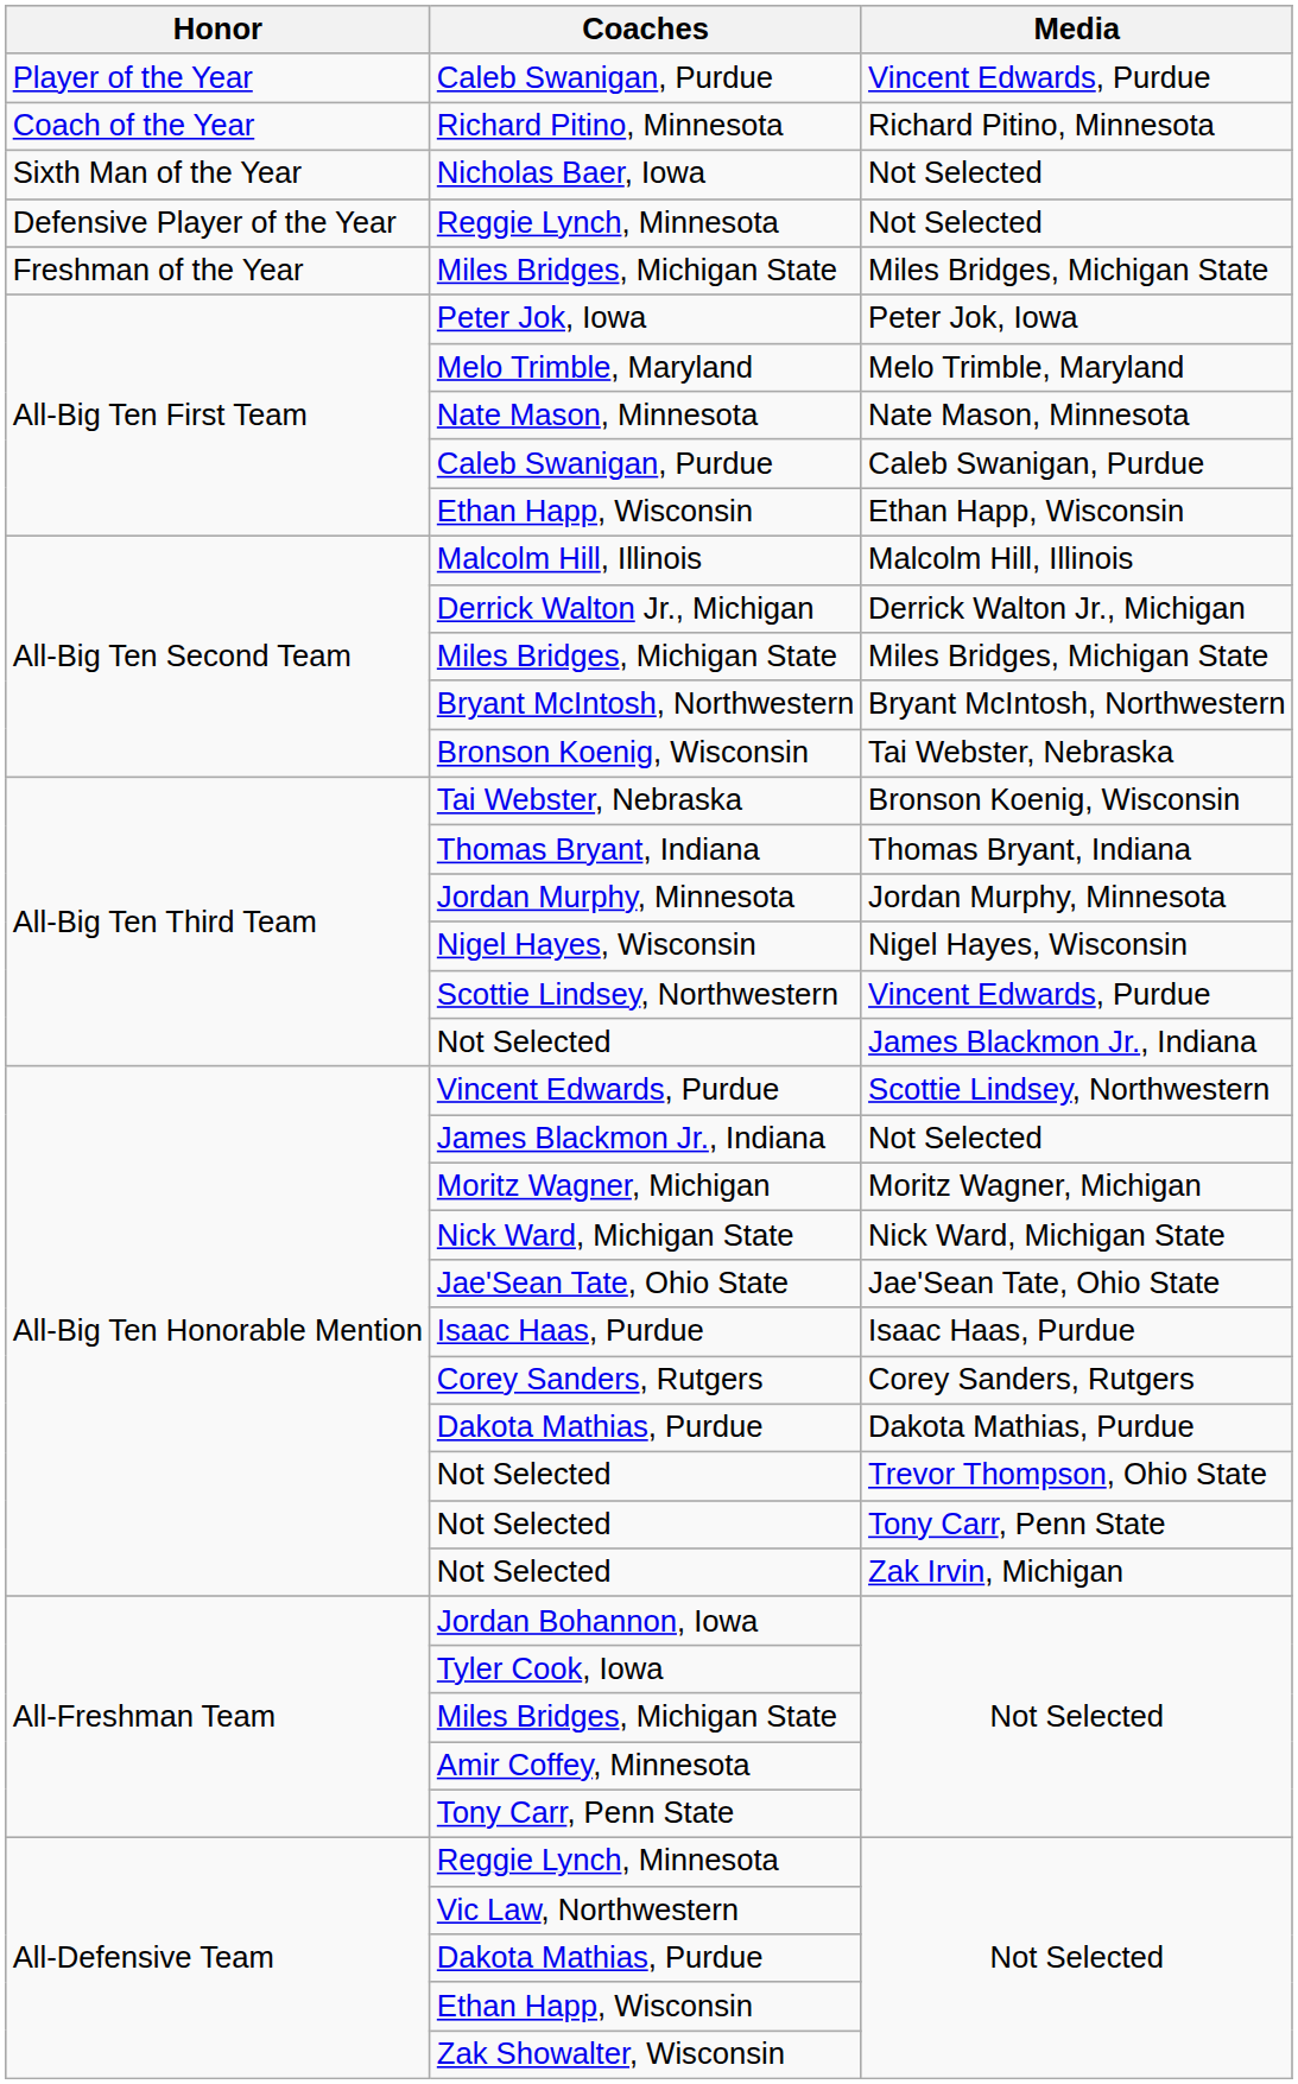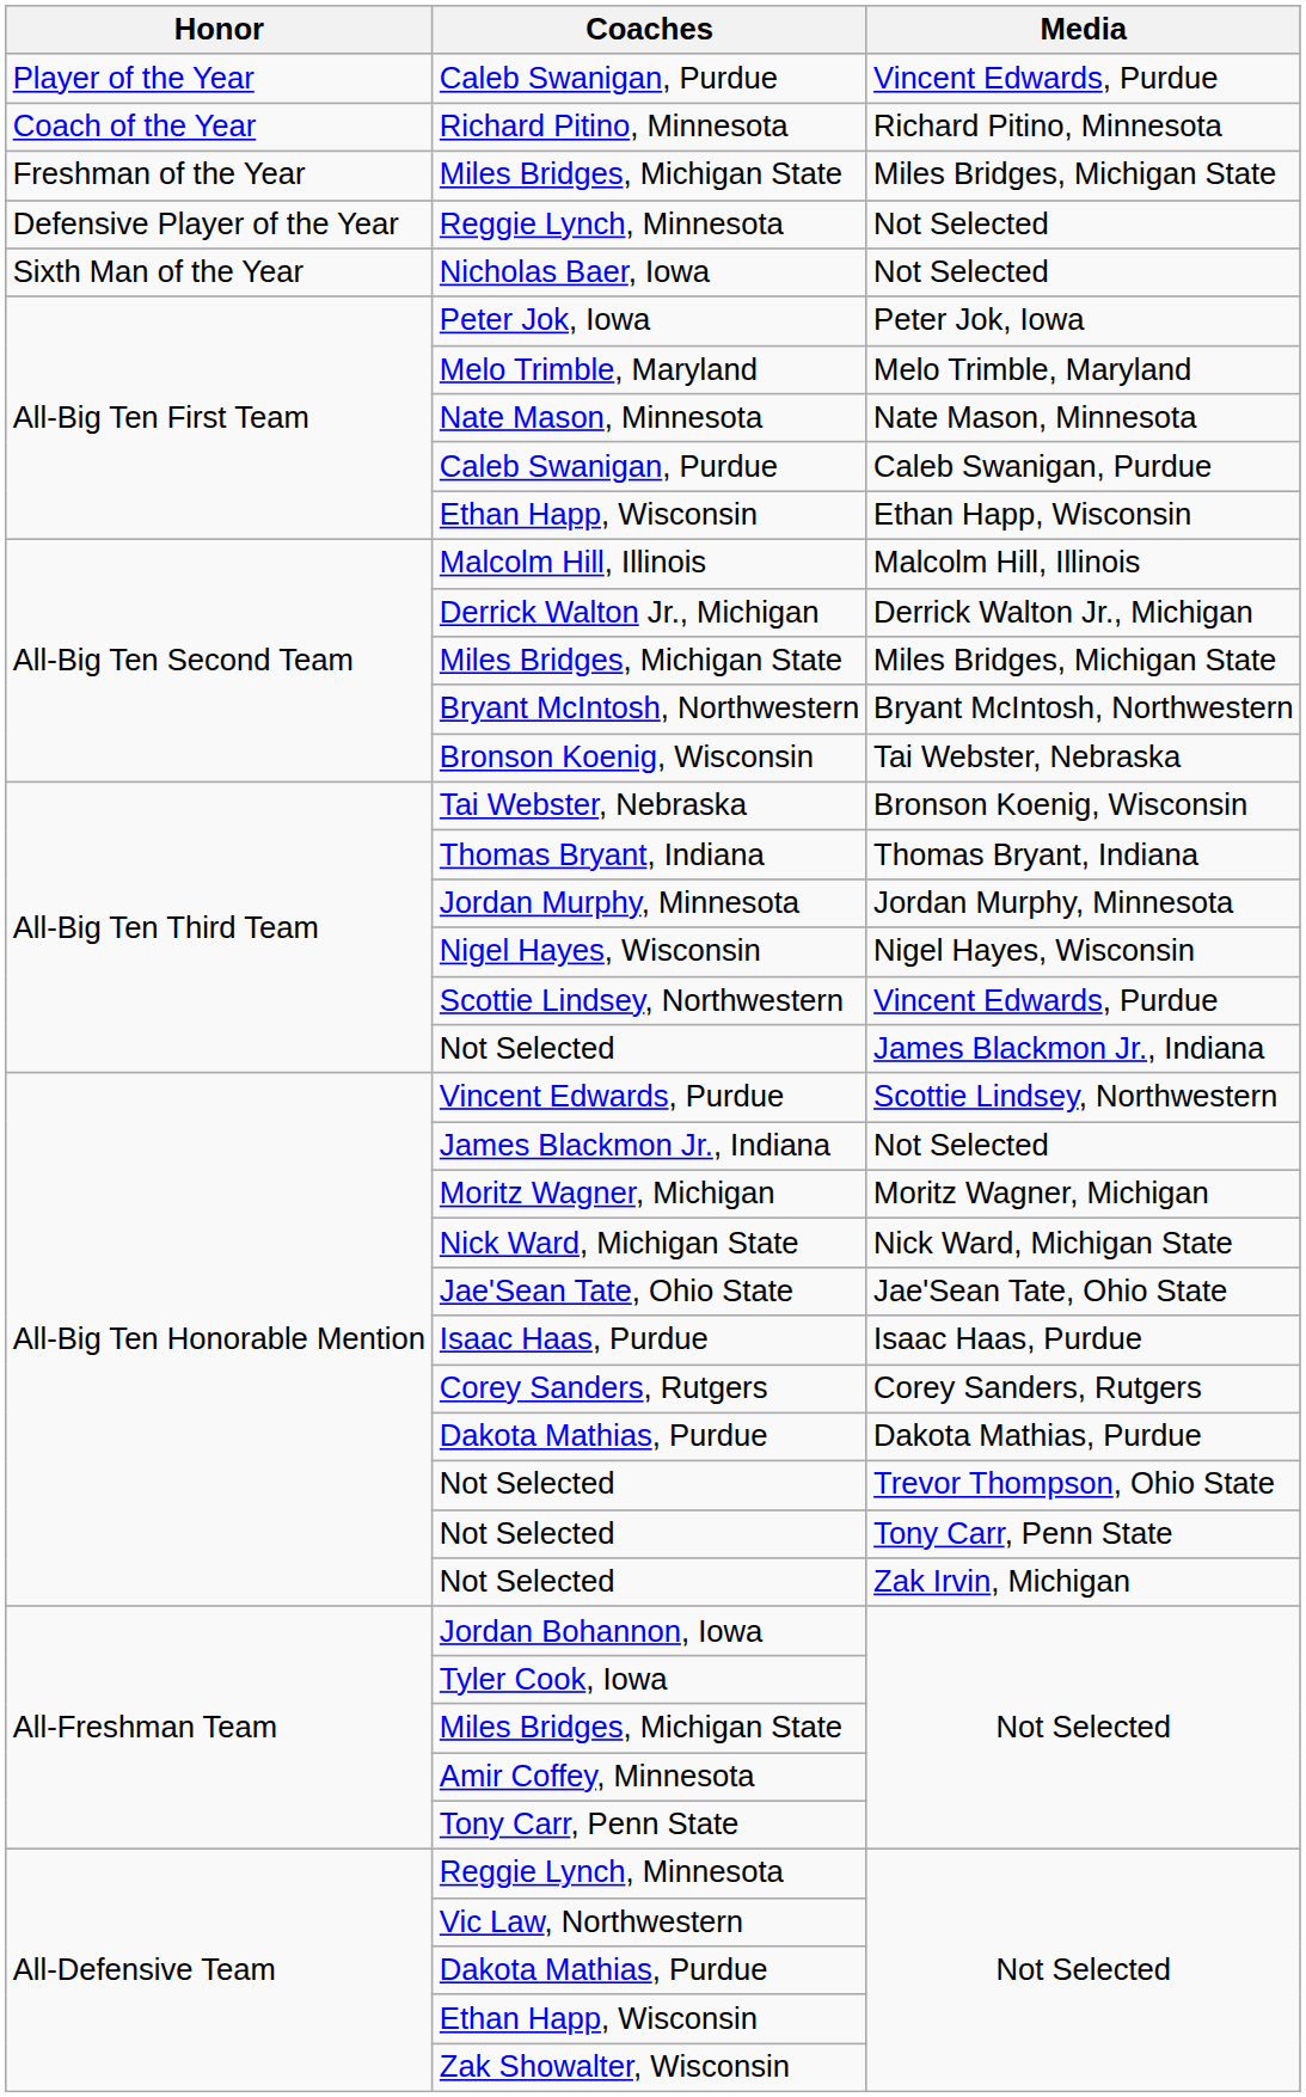 <table class="wikitable" border="1">
 <tr>
 <th>Honor</th>
 <th>Coaches</th>
 <th>Media</th>
 </tr>
 <tr>
 <td><a href='#'>Player of the Year</a></td>
 <td><a href='#'>Caleb Swanigan</a>, Purdue</td>
 <td><a href='#'>Vincent Edwards</a>, Purdue</td>
 </tr>
 <tr>
 <td><a href='#'>Coach of the Year</a></td>
 <td><a href='#'>Richard Pitino</a>, Minnesota</td>
 <td>Richard Pitino, Minnesota</td>
 </tr>
 <tr>
-<td>Sixth Man of the Year</td>
-<td><a href='#'>Nicholas Baer</a>, Iowa</td>
-<td>Not Selected</td>
+<td>Freshman of the Year</td>
+<td><a href='#'>Miles Bridges</a>, Michigan State</td>
+<td>Miles Bridges, Michigan State</td>
 </tr>
 <tr>
 <td>Defensive Player of the Year</td>
 <td><a href='#'>Reggie Lynch</a>, Minnesota</td>
 <td>Not Selected</td>
 </tr>
 <tr>
-<td>Freshman of the Year</td>
-<td><a href='#'>Miles Bridges</a>, Michigan State</td>
-<td>Miles Bridges, Michigan State</td>
+<td>Sixth Man of the Year</td>
+<td><a href='#'>Nicholas Baer</a>, Iowa</td>
+<td>Not Selected</td>
 </tr>
 <tr>
 <td rowspan=5 valign=middle>All-Big Ten First Team</td>
 <td><a href='#'>Peter Jok</a>, Iowa</td>
 <td>Peter Jok, Iowa</td>
 </tr>
 <tr>
 <td><a href='#'>Melo Trimble</a>, Maryland</td>
 <td>Melo Trimble, Maryland</td>
 </tr>
 <tr>
 <td><a href='#'>Nate Mason</a>, Minnesota</td>
 <td>Nate Mason, Minnesota</td>
 </tr>
 <tr>
 <td><a href='#'>Caleb Swanigan</a>, Purdue</td>
 <td>Caleb Swanigan, Purdue</td>
 </tr>
 <tr>
 <td><a href='#'>Ethan Happ</a>, Wisconsin</td>
 <td>Ethan Happ, Wisconsin</td>
 </tr>
 <tr>
 <td rowspan=5 valign=middle>All-Big Ten Second Team</td>
 <td><a href='#'>Malcolm Hill</a>, Illinois</td>
 <td>Malcolm Hill, Illinois</td>
 </tr>
 <tr>
 <td><a href='#'>Derrick Walton</a> Jr., Michigan</td>
 <td>Derrick Walton Jr., Michigan</td>
 </tr>
 <tr>
 <td><a href='#'>Miles Bridges</a>, Michigan State</td>
 <td>Miles Bridges, Michigan State</td>
 </tr>
 <tr>
 <td><a href='#'>Bryant McIntosh</a>, Northwestern</td>
 <td>Bryant McIntosh, Northwestern</td>
 </tr>
 <tr>
 <td><a href='#'>Bronson Koenig</a>, Wisconsin</td>
 <td>Tai Webster, Nebraska</td>
 </tr>
 <tr>
 <td rowspan=6 valign=middle>All-Big Ten Third Team</td>
 <td><a href='#'>Tai Webster</a>, Nebraska</td>
 <td>Bronson Koenig, Wisconsin</td>
 </tr>
 <tr>
 <td><a href='#'>Thomas Bryant</a>, Indiana</td>
 <td>Thomas Bryant, Indiana</td>
 </tr>
 <tr>
 <td><a href='#'>Jordan Murphy</a>, Minnesota</td>
 <td Jordan Murphy (basketball)>Jordan Murphy, Minnesota</td>
 </tr>
 <tr>
 <td><a href='#'>Nigel Hayes</a>, Wisconsin</td>
 <td>Nigel Hayes, Wisconsin</td>
 </tr>
 <tr>
 <td><a href='#'>Scottie Lindsey</a>, Northwestern</td>
 <td><a href='#'>Vincent Edwards</a>, Purdue</td>
 </tr>
 <tr>
 <td>Not Selected</td>
 <td><a href='#'>James Blackmon Jr.</a>, Indiana</td>
 </tr>
 <tr>
 <td rowspan=11 valign=middle>All-Big Ten Honorable Mention</td>
 <td><a href='#'>Vincent Edwards</a>, Purdue</td>
 <td><a href='#'>Scottie Lindsey</a>, Northwestern</td>
 </tr>
 <tr>
 <td><a href='#'>James Blackmon Jr.</a>, Indiana</td>
 <td>Not Selected</td>
 </tr>
 <tr>
 <td><a href='#'>Moritz Wagner</a>, Michigan</td>
 <td>Moritz Wagner, Michigan</td>
 </tr>
 <tr>
 <td><a href='#'>Nick Ward</a>, Michigan State</td>
 <td>Nick Ward, Michigan State</td>
 </tr>
 <tr>
 <td><a href='#'>Jae'Sean Tate</a>, Ohio State</td>
 <td>Jae'Sean Tate, Ohio State</td>
 </tr>
 <tr>
 <td><a href='#'>Isaac Haas</a>, Purdue</td>
 <td>Isaac Haas, Purdue</td>
 </tr>
 <tr>
 <td><a href='#'>Corey Sanders</a>, Rutgers</td>
 <td>Corey Sanders, Rutgers</td>
 </tr>
 <tr>
 <td><a href='#'>Dakota Mathias</a>, Purdue</td>
 <td>Dakota Mathias, Purdue</td>
 </tr>
 <tr>
 <td>Not Selected</td>
 <td><a href='#'>Trevor Thompson</a>, Ohio State</td>
 </tr>
 <tr>
 <td>Not Selected</td>
 <td><a href='#'>Tony Carr</a>, Penn State</td>
 </tr>
 <tr>
 <td>Not Selected</td>
 <td><a href='#'>Zak Irvin</a>, Michigan</td>
 </tr>
 <tr>
 <td rowspan=5 valign=middle>All-Freshman Team</td>
 <td><a href='#'>Jordan Bohannon</a>, Iowa</td>
 <td rowspan=5 colspan=1 align=center>Not Selected</td>
 </tr>
 <tr>
 <td><a href='#'>Tyler Cook</a>, Iowa</td>
 </tr>
 <tr>
 <td><a href='#'>Miles Bridges</a>, Michigan State</td>
 </tr>
 <tr>
 <td><a href='#'>Amir Coffey</a>, Minnesota</td>
 </tr>
 <tr>
 <td><a href='#'>Tony Carr</a>, Penn State</td>
 </tr>
 <tr>
 <td rowspan=5 valign=middle>All-Defensive Team</td>
 <td><a href='#'>Reggie Lynch</a>, Minnesota</td>
 <td rowspan=5 colspan=1 align=center>Not Selected</td>
 </tr>
 <tr>
 <td><a href='#'>Vic Law</a>, Northwestern</td>
 </tr>
 <tr>
 <td><a href='#'>Dakota Mathias</a>, Purdue</td>
 </tr>
 <tr>
 <td><a href='#'>Ethan Happ</a>, Wisconsin</td>
 </tr>
 <tr>
 <td><a href='#'>Zak Showalter</a>, Wisconsin</td>
 </tr>
 </table>
